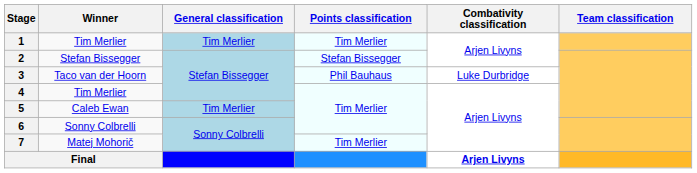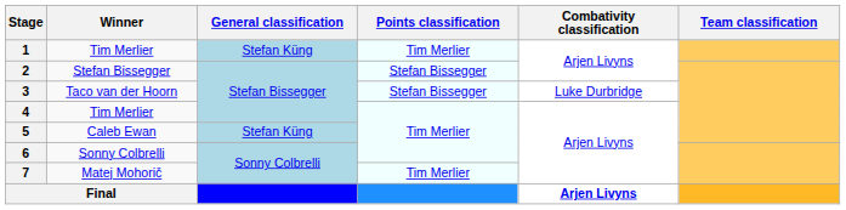 <table class="wikitable" style="text-align: center; font-size:smaller;">
 <tr style="background:#efefef;">
 <th scope="col" style="width:1%;">Stage</th>
 <th scope="col" style="width:19%;">Winner</th>
 <th scope="col" style="width:20%;"><a href='#'>General classification</a><br></th>
 <th scope="col" style="width:20%;"><a href='#'>Points classification</a><br></th>
 <th scope="col" style="width:20%;">Combativity classification<br></th>
 <th scope="col" style="width:20%;"><a href='#'>Team classification</a></th>
 </tr>
 <tr>
 <th>1</th>
 <td><a href='#'>Tim Merlier</a></td>
-<td style="background:lightblue;"><a href='#'>Tim Merlier</a></td>
+<td style="background:lightblue;"><a href='#'>Stefan Küng</a></td>
 <td style="background:azure;"><a href='#'>Tim Merlier</a></td>
 <td style="background:white;" rowspan="2"><a href='#'>Arjen Livyns</a></td>
 <td style="background:#FFCD5F;"></td>
 </tr>
 <tr>
 <th>2</th>
 <td><a href='#'>Stefan Bissegger</a></td>
 <td style="background:lightblue;" rowspan="3"><a href='#'>Stefan Bissegger</a></td>
 <td style="background:azure;"><a href='#'>Stefan Bissegger</a></td>
 <td style="background:#FFCD5F;" rowspan="4"></td>
 </tr>
 <tr>
 <th>3</th>
 <td><a href='#'>Taco van der Hoorn</a></td>
-<td style="background:azure;"><a href='#'>Phil Bauhaus</a></td>
+<td style="background:azure;"><a href='#'>Stefan Bissegger</a></td>
 <td style="background:white;"><a href='#'>Luke Durbridge</a></td>
 </tr>
 <tr>
 <th>4</th>
 <td><a href='#'>Tim Merlier</a></td>
 <td style="background:azure;" rowspan="3"><a href='#'>Tim Merlier</a></td>
 <td style="background:white;" rowspan="4"><a href='#'>Arjen Livyns</a></td>
 </tr>
 <tr>
 <th>5</th>
 <td><a href='#'>Caleb Ewan</a></td>
-<td style="background:lightblue;"><a href='#'>Tim Merlier</a></td>
+<td style="background:lightblue;"><a href='#'>Stefan Küng</a></td>
 </tr>
 <tr>
 <th>6</th>
 <td><a href='#'>Sonny Colbrelli</a></td>
 <td style="background:lightblue;" rowspan="2"><a href='#'>Sonny Colbrelli</a></td>
 <td style="background:#FFCD5F;" rowspan="2"></td>
 </tr>
 <tr>
 <th>7</th>
 <td><a href='#'>Matej Mohorič</a></td>
 <td style="background:azure;"><a href='#'>Tim Merlier</a></td>
 </tr>
 <tr>
 <th colspan="2">Final</th>
 <th style="background:blue;"></th>
 <th style="background:dodgerblue;"></th>
 <th style="background:white;"><a href='#'>Arjen Livyns</a></th>
 <th style="background:#FFB927;"></th>
 </tr>
 </table>
